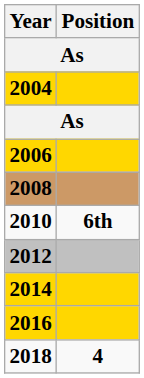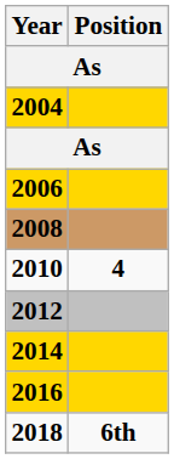 <table class="wikitable" style="text-align: center;">
 <tr>
 <th>Year</th>
 <th>Position</th>
 </tr>
 <tr>
 <th colspan=2>As </th>
 </tr>
 <tr bgcolor=gold>
 <td> <strong>2004</strong></td>
 <td></td>
 </tr>
 <tr>
 <th colspan=2>As </th>
 </tr>
 <tr bgcolor=gold>
 <td> <strong>2006</strong></td>
 <td></td>
 </tr>
 <tr bgcolor=cc9966>
 <td> <strong>2008</strong></td>
 <td></td>
 </tr>
 <tr>
 <td> <strong>2010</strong></td>
-<td><strong>6th</strong></td>
+<td><strong>4</strong></td>
 </tr>
 <tr bgcolor=silver>
 <td> <strong>2012</strong></td>
 <td></td>
 </tr>
 <tr bgcolor=gold>
 <td> <strong>2014</strong></td>
 <td></td>
 </tr>
 <tr bgcolor=gold>
 <td> <strong>2016</strong></td>
 <td></td>
 </tr>
 <tr>
 <td> <strong>2018</strong></td>
-<td><strong>4</strong></td>
+<td><strong>6th</strong></td>
 </tr>
 </table>
